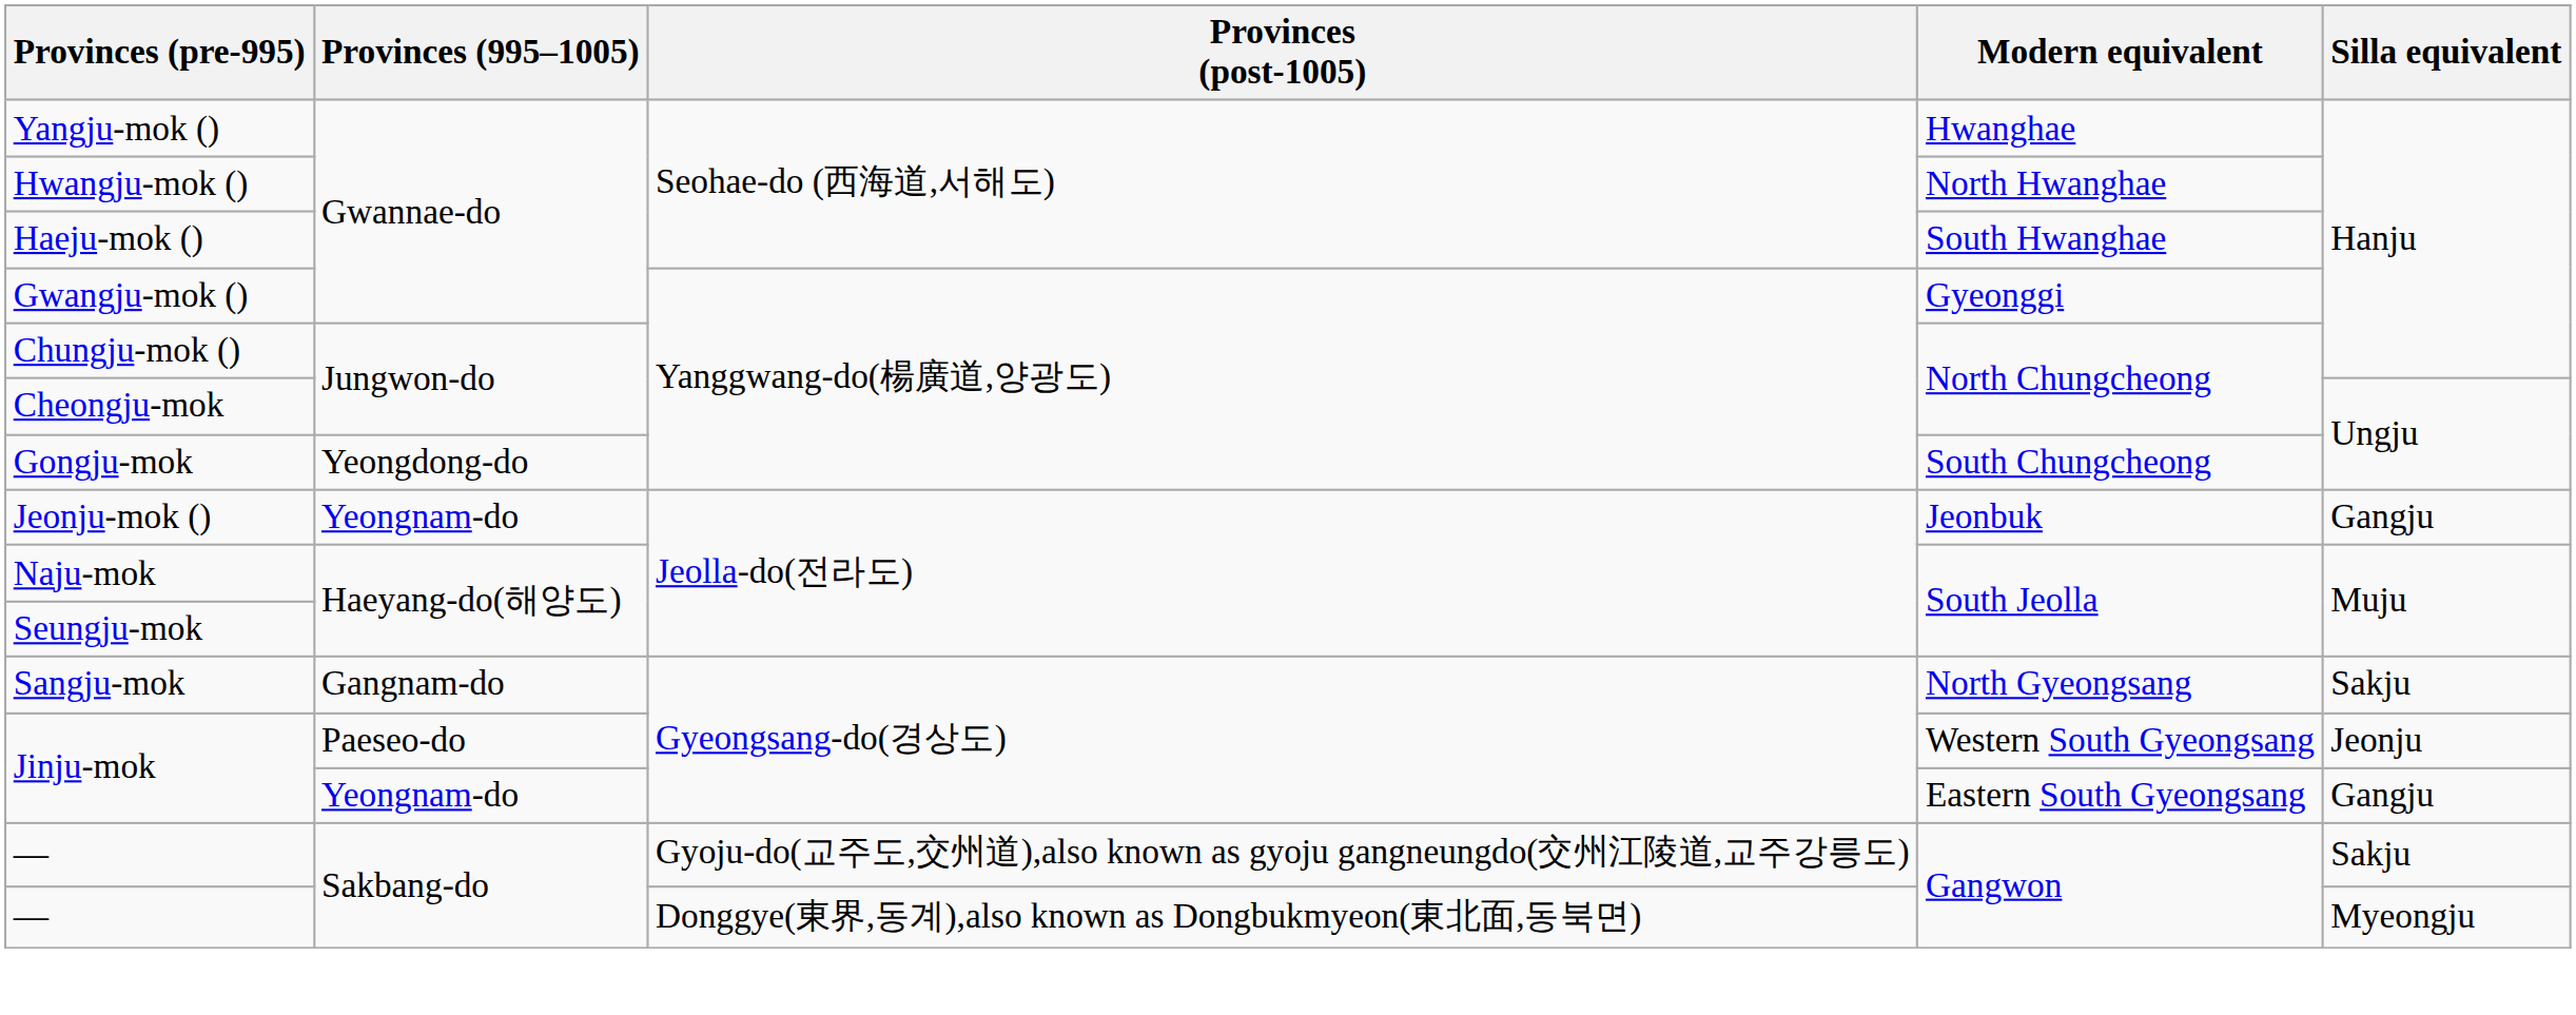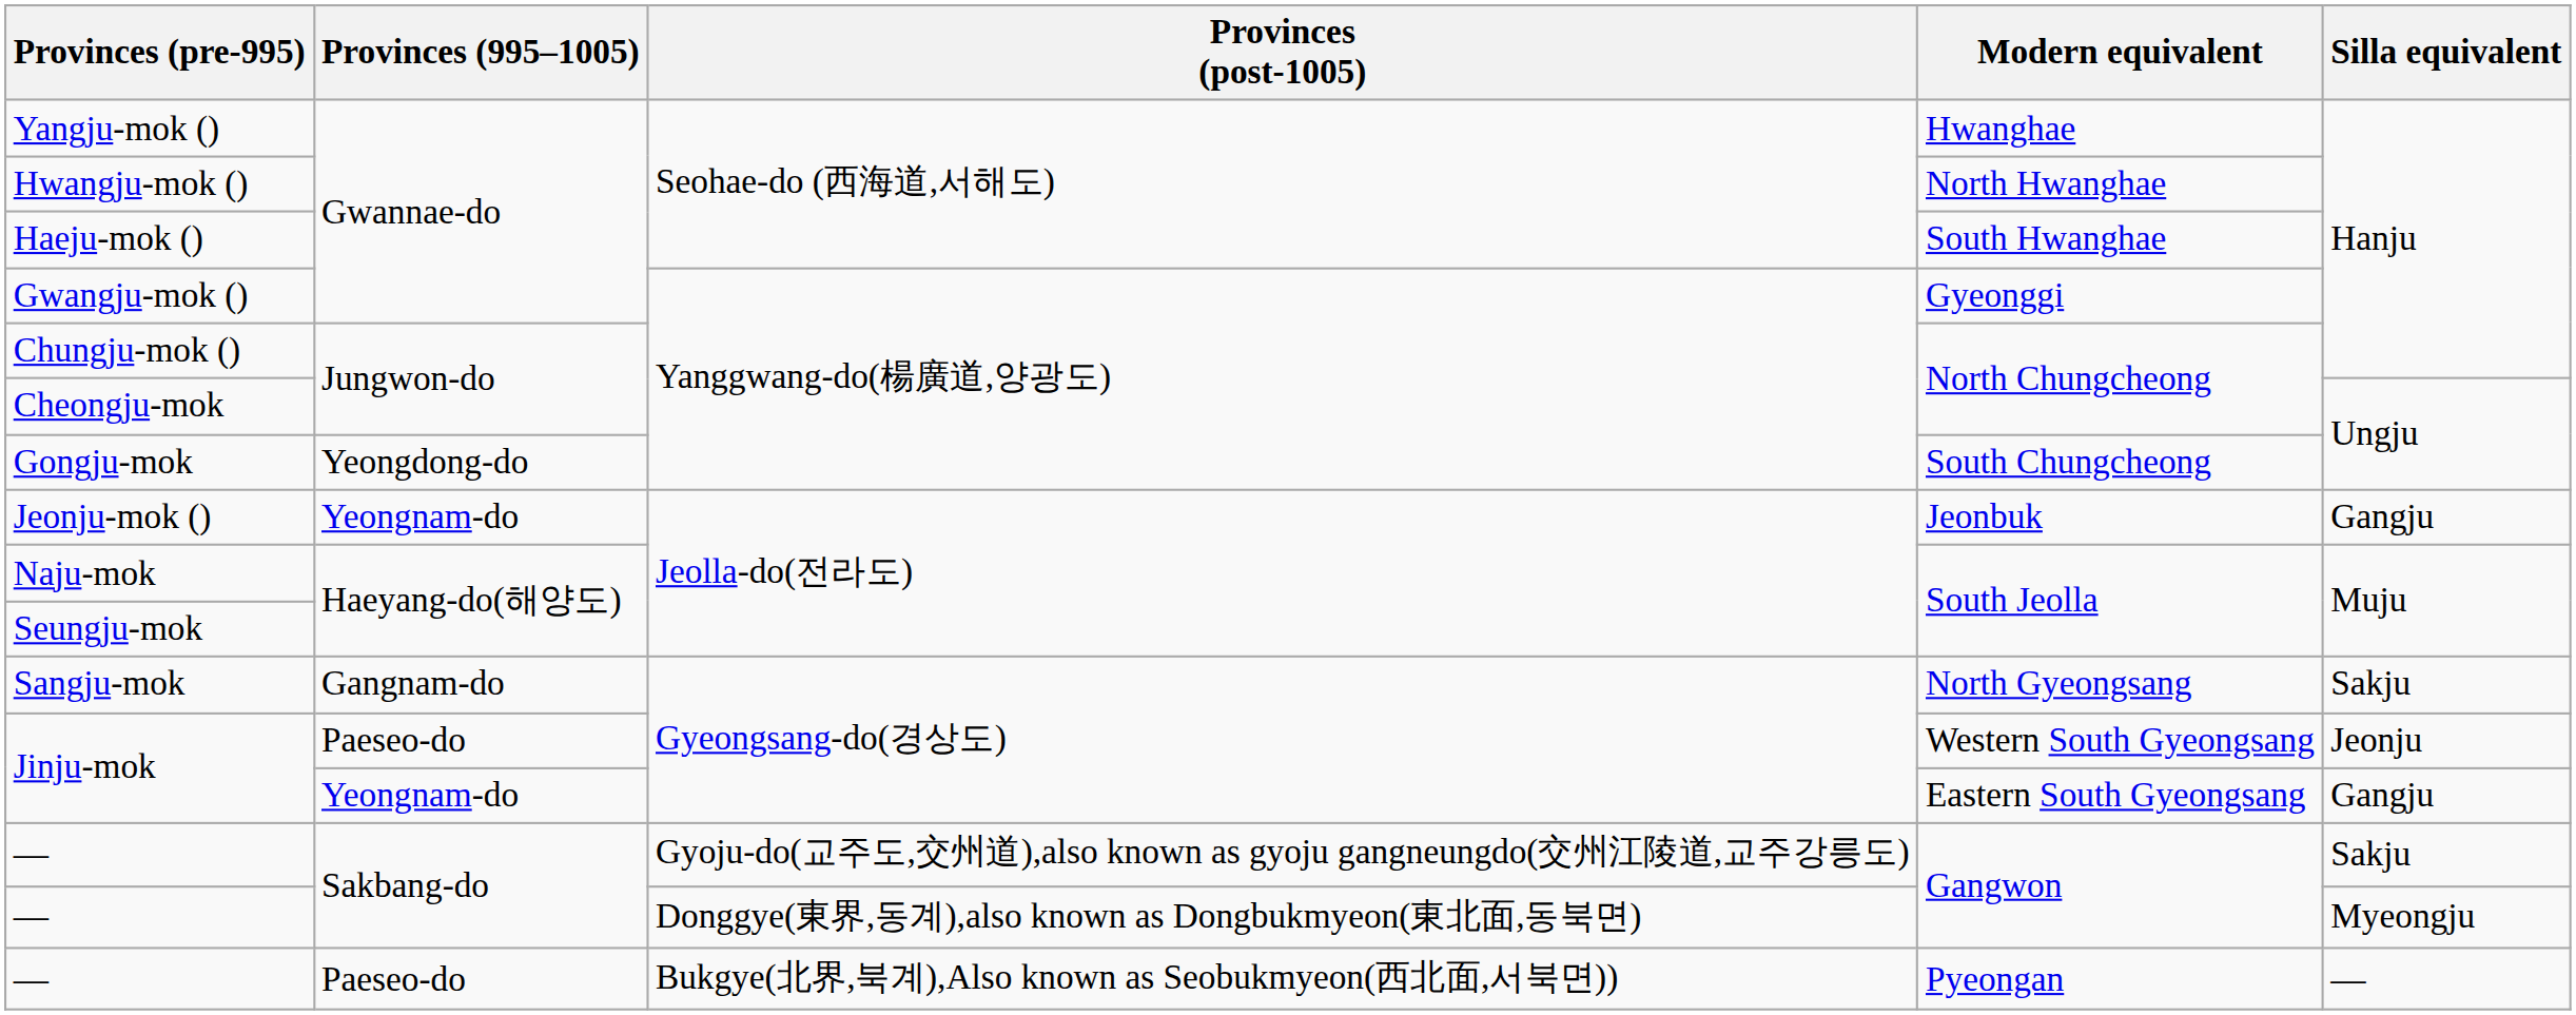 <table class="wikitable">
 <tr>
 <th>Provinces (pre-995)</th>
 <th>Provinces (995–1005)</th>
 <th>Provinces<br>(post-1005)</th>
 <th>Modern equivalent</th>
 <th>Silla equivalent</th>
 </tr>
 <tr>
 <td><a href='#'>Yangju</a>-mok ()</td>
 <td rowspan="4">Gwannae-do</td>
 <td rowspan="3">Seohae-do (西海道,서해도)</td>
 <td><a href='#'>Hwanghae</a></td>
 <td rowspan="5">Hanju</td>
 </tr>
 <tr>
 <td><a href='#'>Hwangju</a>-mok ()</td>
 <td><a href='#'>North Hwanghae</a></td>
 </tr>
 <tr>
 <td><a href='#'>Haeju</a>-mok ()</td>
 <td><a href='#'>South Hwanghae</a></td>
 </tr>
 <tr>
 <td><a href='#'>Gwangju</a>-mok ()</td>
 <td rowspan="4">Yanggwang-do(楊廣道,양광도)</td>
 <td><a href='#'>Gyeonggi</a></td>
 </tr>
 <tr>
 <td><a href='#'>Chungju</a>-mok ()</td>
 <td rowspan="2">Jungwon-do</td>
 <td rowspan="2"><a href='#'>North Chungcheong</a></td>
 </tr>
 <tr>
 <td><a href='#'>Cheongju</a>-mok</td>
 <td rowspan="2">Ungju</td>
 </tr>
 <tr>
 <td><a href='#'>Gongju</a>-mok</td>
 <td>Yeongdong-do</td>
 <td><a href='#'>South Chungcheong</a></td>
 </tr>
 <tr>
 <td><a href='#'>Jeonju</a>-mok ()</td>
 <td><a href='#'>Yeongnam</a>-do</td>
 <td rowspan="3"><a href='#'>Jeolla</a>-do(전라도)</td>
 <td><a href='#'>Jeonbuk</a></td>
 <td>Gangju</td>
 </tr>
 <tr>
 <td><a href='#'>Naju</a>-mok</td>
 <td rowspan="2">Haeyang-do(해양도)</td>
 <td rowspan="2"><a href='#'>South Jeolla</a></td>
 <td rowspan="2">Muju</td>
 </tr>
 <tr>
 <td><a href='#'>Seungju</a>-mok</td>
 </tr>
 <tr>
 <td><a href='#'>Sangju</a>-mok</td>
 <td>Gangnam-do</td>
 <td rowspan="3"><a href='#'>Gyeongsang</a>-do(경상도)</td>
 <td><a href='#'>North Gyeongsang</a></td>
 <td>Sakju</td>
 </tr>
 <tr>
 <td rowspan="2"><a href='#'>Jinju</a>-mok</td>
 <td>Paeseo-do</td>
 <td>Western <a href='#'>South Gyeongsang</a></td>
 <td>Jeonju</td>
 </tr>
 <tr>
 <td><a href='#'>Yeongnam</a>-do</td>
 <td>Eastern <a href='#'>South Gyeongsang</a></td>
 <td>Gangju</td>
 </tr>
 <tr>
 <td>—</td>
 <td rowspan="2">Sakbang-do</td>
 <td>Gyoju-do(교주도,交州道),also known as gyoju gangneungdo(交州江陵道,교주강릉도)</td>
 <td rowspan="2"><a href='#'>Gangwon</a></td>
 <td>Sakju</td>
 </tr>
 <tr>
 <td>—</td>
 <td>Donggye(東界,동계),also known as Dongbukmyeon(東北面,동북면)</td>
 <td>Myeongju</td>
 </tr>
+<tr>
+<td>—</td>
+<td>Paeseo-do</td>
+<td>Bukgye(北界,북계),Also known as Seobukmyeon(西北面,서북면))</td>
+<td><a href='#'>Pyeongan</a></td>
+<td>—</td>
+</tr>
 </table>
